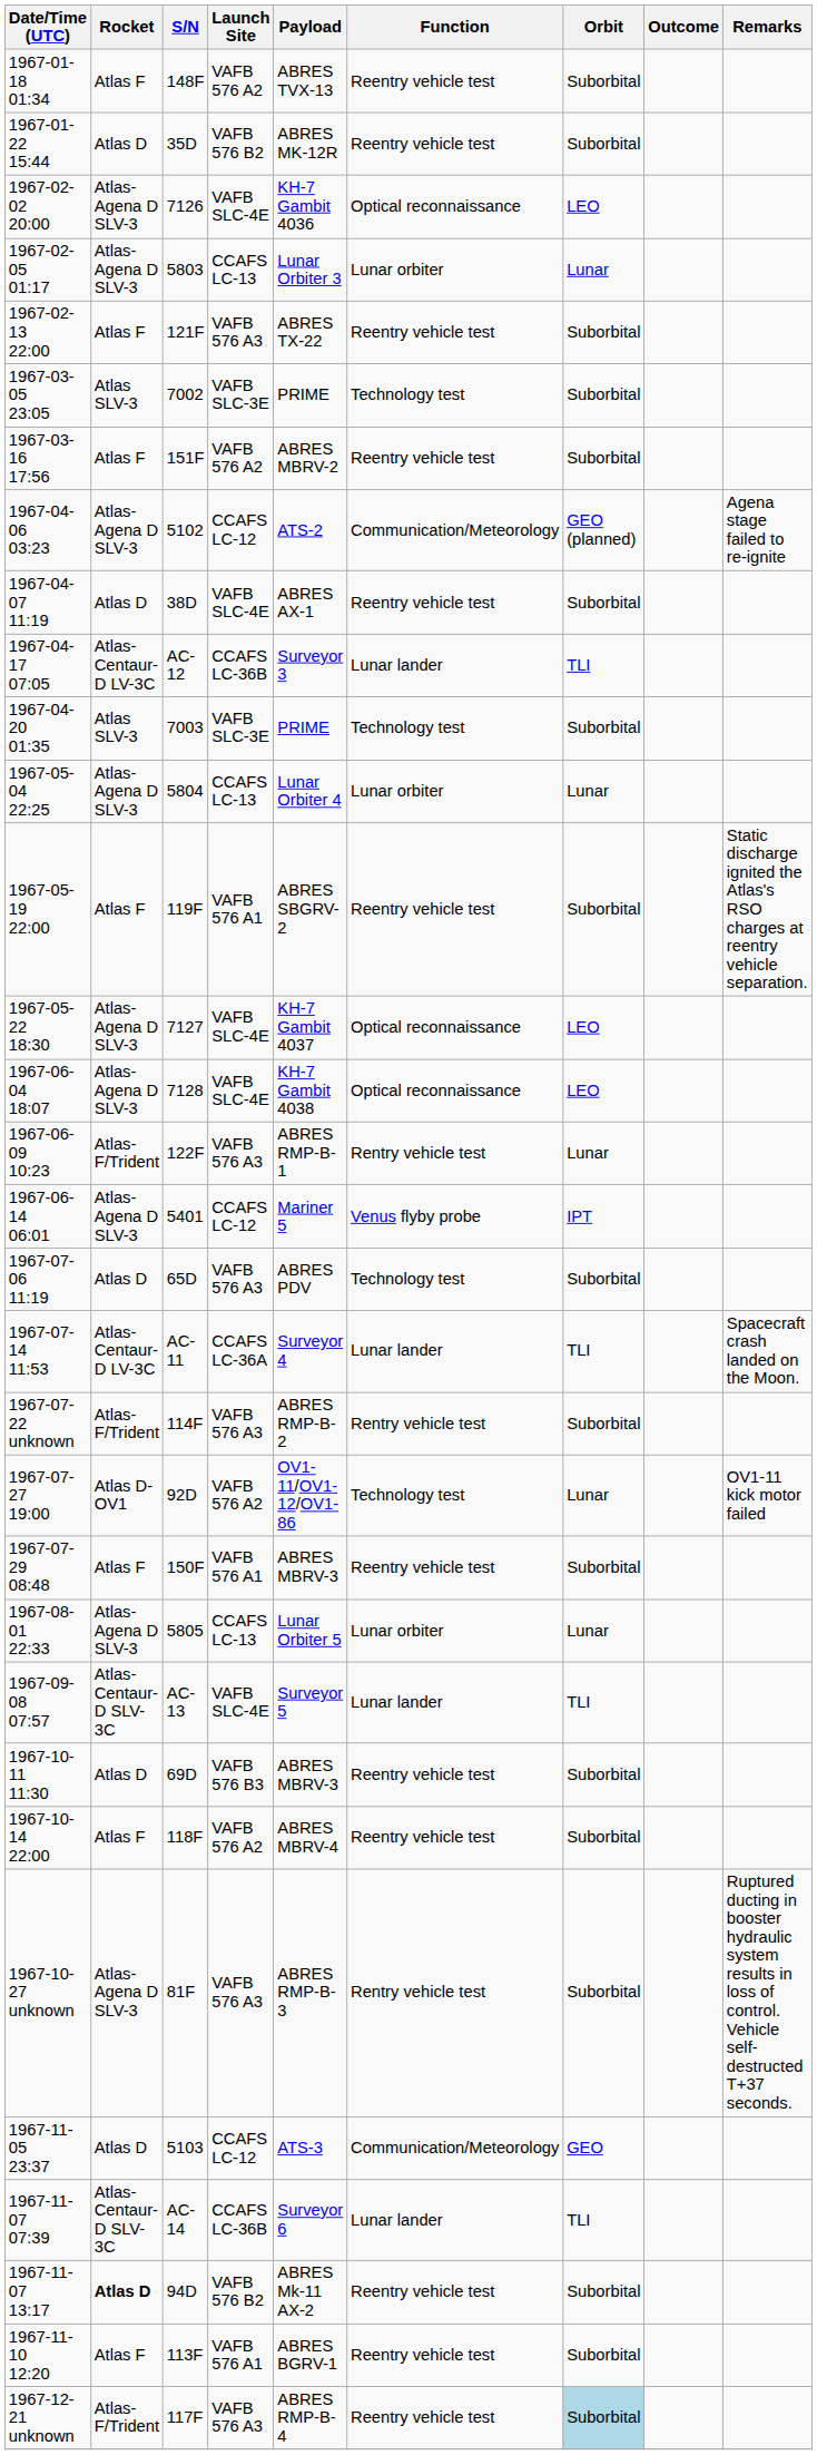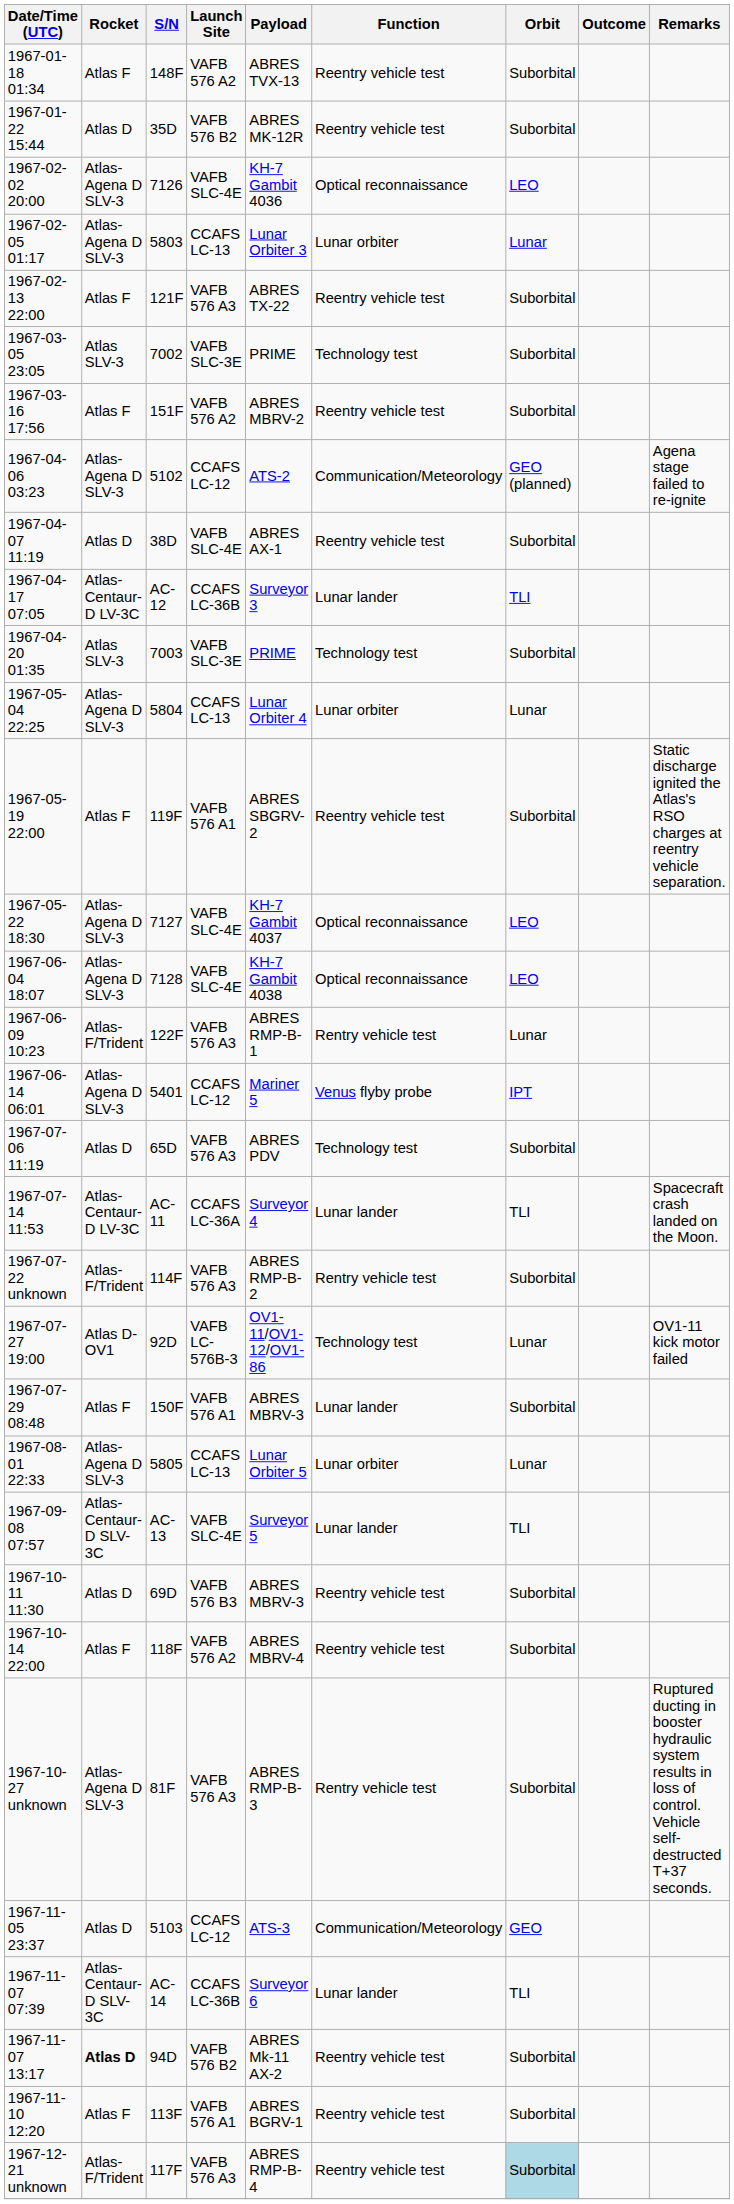 <table class="wikitable" style="margin: 1em 1em 1em 0";>
 <tr>
 <th>Date/Time<br>(<a href='#'>UTC</a>)</th>
 <th>Rocket</th>
 <th><a href='#'>S/N</a></th>
 <th>Launch Site</th>
 <th>Payload</th>
 <th>Function</th>
 <th>Orbit</th>
 <th>Outcome</th>
 <th>Remarks</th>
 </tr>
 <tr>
 <td>1967-01-18<br>01:34</td>
 <td>Atlas F</td>
 <td>148F</td>
 <td>VAFB 576 A2</td>
 <td>ABRES TVX-13</td>
 <td>Reentry vehicle test</td>
 <td>Suborbital</td>
 <td></td>
 <td></td>
 </tr>
 <tr>
 <td>1967-01-22<br>15:44</td>
 <td>Atlas D</td>
 <td>35D</td>
 <td>VAFB 576 B2</td>
 <td>ABRES MK-12R</td>
 <td>Reentry vehicle test</td>
 <td>Suborbital</td>
 <td></td>
 <td></td>
 </tr>
 <tr>
 <td>1967-02-02<br>20:00</td>
 <td>Atlas-Agena D SLV-3</td>
 <td>7126</td>
 <td>VAFB SLC-4E</td>
 <td><a href='#'>KH-7 Gambit</a> 4036</td>
 <td>Optical reconnaissance</td>
 <td><a href='#'>LEO</a></td>
 <td></td>
 <td></td>
 </tr>
 <tr>
 <td>1967-02-05<br>01:17</td>
 <td>Atlas-Agena D SLV-3</td>
 <td>5803</td>
 <td>CCAFS LC-13</td>
 <td><a href='#'>Lunar Orbiter 3</a></td>
 <td>Lunar orbiter</td>
 <td><a href='#'>Lunar</a></td>
 <td></td>
 <td></td>
 </tr>
 <tr>
 <td>1967-02-13<br>22:00</td>
 <td>Atlas F</td>
 <td>121F</td>
 <td>VAFB 576 A3</td>
 <td>ABRES TX-22</td>
 <td>Reentry vehicle test</td>
 <td>Suborbital</td>
 <td></td>
 <td></td>
 </tr>
 <tr>
 <td>1967-03-05<br>23:05</td>
 <td>Atlas SLV-3</td>
 <td>7002</td>
 <td>VAFB SLC-3E</td>
 <td>PRIME</td>
 <td>Technology test</td>
 <td>Suborbital</td>
 <td></td>
 <td></td>
 </tr>
 <tr>
 <td>1967-03-16<br>17:56</td>
 <td>Atlas F</td>
 <td>151F</td>
 <td>VAFB 576 A2</td>
 <td>ABRES MBRV-2</td>
 <td>Reentry vehicle test</td>
 <td>Suborbital</td>
 <td></td>
 <td></td>
 </tr>
 <tr>
 <td>1967-04-06<br>03:23</td>
 <td>Atlas-Agena D SLV-3</td>
 <td>5102</td>
 <td>CCAFS LC-12</td>
 <td><a href='#'>ATS-2</a></td>
 <td>Communication/Meteorology</td>
 <td><a href='#'>GEO</a> (planned)</td>
 <td></td>
 <td>Agena stage failed to re-ignite</td>
 </tr>
 <tr>
 <td>1967-04-07<br>11:19</td>
 <td>Atlas D</td>
 <td>38D</td>
 <td>VAFB SLC-4E</td>
 <td>ABRES AX-1</td>
 <td>Reentry vehicle test</td>
 <td>Suborbital</td>
 <td></td>
 <td></td>
 </tr>
 <tr>
 <td>1967-04-17<br>07:05</td>
 <td>Atlas-Centaur-D LV-3C</td>
 <td>AC-12</td>
 <td>CCAFS LC-36B</td>
 <td><a href='#'>Surveyor 3</a></td>
 <td>Lunar lander</td>
 <td><a href='#'>TLI</a></td>
 <td></td>
 <td></td>
 </tr>
 <tr>
 <td>1967-04-20<br>01:35</td>
 <td>Atlas SLV-3</td>
 <td>7003</td>
 <td>VAFB SLC-3E</td>
 <td><a href='#'>PRIME</a></td>
 <td>Technology test</td>
 <td>Suborbital</td>
 <td></td>
 <td></td>
 </tr>
 <tr>
 <td>1967-05-04<br>22:25</td>
 <td>Atlas-Agena D SLV-3</td>
 <td>5804</td>
 <td>CCAFS LC-13</td>
 <td><a href='#'>Lunar Orbiter 4</a></td>
 <td>Lunar orbiter</td>
 <td>Lunar</td>
 <td></td>
 <td></td>
 </tr>
 <tr>
 <td>1967-05-19<br>22:00</td>
 <td>Atlas F</td>
 <td>119F</td>
 <td>VAFB 576 A1</td>
 <td>ABRES SBGRV-2</td>
 <td>Reentry vehicle test</td>
 <td>Suborbital</td>
 <td></td>
 <td>Static discharge ignited the Atlas's RSO charges at reentry vehicle separation.</td>
 </tr>
 <tr>
 <td>1967-05-22<br>18:30</td>
 <td>Atlas-Agena D SLV-3</td>
 <td>7127</td>
 <td>VAFB SLC-4E</td>
 <td><a href='#'>KH-7 Gambit</a> 4037</td>
 <td>Optical reconnaissance</td>
 <td><a href='#'>LEO</a></td>
 <td></td>
 <td></td>
 </tr>
 <tr>
 <td>1967-06-04<br>18:07</td>
 <td>Atlas-Agena D SLV-3</td>
 <td>7128</td>
 <td>VAFB SLC-4E</td>
 <td><a href='#'>KH-7 Gambit</a> 4038</td>
 <td>Optical reconnaissance</td>
 <td><a href='#'>LEO</a></td>
 <td></td>
 <td></td>
 </tr>
 <tr>
 <td>1967-06-09<br>10:23</td>
 <td>Atlas-F/Trident</td>
 <td>122F</td>
 <td>VAFB 576 A3</td>
 <td>ABRES RMP-B-1</td>
 <td>Rentry vehicle test</td>
 <td>Lunar</td>
 <td></td>
 <td></td>
 </tr>
 <tr>
 <td>1967-06-14<br>06:01</td>
 <td>Atlas-Agena D SLV-3</td>
 <td>5401</td>
 <td>CCAFS LC-12</td>
 <td><a href='#'>Mariner 5</a></td>
 <td><a href='#'>Venus</a> flyby probe</td>
 <td><a href='#'>IPT</a></td>
 <td></td>
 <td></td>
 </tr>
 <tr>
 <td>1967-07-06<br>11:19</td>
 <td>Atlas D</td>
 <td>65D</td>
 <td>VAFB 576 A3</td>
 <td>ABRES PDV</td>
 <td>Technology test</td>
 <td>Suborbital</td>
 <td></td>
 <td></td>
 </tr>
 <tr>
 <td>1967-07-14<br>11:53</td>
 <td>Atlas-Centaur-D LV-3C</td>
 <td>AC-11</td>
 <td>CCAFS LC-36A</td>
 <td><a href='#'>Surveyor 4</a></td>
 <td>Lunar lander</td>
 <td>TLI</td>
 <td></td>
 <td>Spacecraft crash landed on the Moon.</td>
 </tr>
 <tr>
 <td>1967-07-22<br>unknown</td>
 <td>Atlas-F/Trident</td>
 <td>114F</td>
 <td>VAFB 576 A3</td>
 <td>ABRES RMP-B-2</td>
 <td>Rentry vehicle test</td>
 <td>Suborbital</td>
 <td></td>
 <td></td>
 </tr>
 <tr>
 <td>1967-07-27<br>19:00</td>
 <td>Atlas D-OV1</td>
 <td>92D</td>
-<td>VAFB 576 A2</td>
+<td>VAFB LC-576B-3</td>
 <td><a href='#'>OV1-11</a>/<a href='#'>OV1-12</a>/<a href='#'>OV1-86</a></td>
 <td>Technology test</td>
 <td>Lunar</td>
 <td></td>
 <td>OV1-11 kick motor failed</td>
 </tr>
 <tr>
 <td>1967-07-29<br>08:48</td>
 <td>Atlas F</td>
 <td>150F</td>
 <td>VAFB 576 A1</td>
 <td>ABRES MBRV-3</td>
-<td>Reentry vehicle test</td>
+<td>Lunar lander</td>
 <td>Suborbital</td>
 <td></td>
 <td></td>
 </tr>
 <tr>
 <td>1967-08-01<br>22:33</td>
 <td>Atlas-Agena D SLV-3</td>
 <td>5805</td>
 <td>CCAFS LC-13</td>
 <td><a href='#'>Lunar Orbiter 5</a></td>
 <td>Lunar orbiter</td>
 <td>Lunar</td>
 <td></td>
 <td></td>
 </tr>
 <tr>
 <td>1967-09-08<br>07:57</td>
 <td>Atlas-Centaur-D SLV-3C</td>
 <td>AC-13</td>
 <td>VAFB SLC-4E</td>
 <td><a href='#'>Surveyor 5</a></td>
 <td>Lunar lander</td>
 <td>TLI</td>
 <td></td>
 <td></td>
 </tr>
 <tr>
 <td>1967-10-11<br>11:30</td>
 <td>Atlas D</td>
 <td>69D</td>
 <td>VAFB 576 B3</td>
 <td>ABRES MBRV-3</td>
 <td>Reentry vehicle test</td>
 <td>Suborbital</td>
 <td></td>
 <td></td>
 </tr>
 <tr>
 <td>1967-10-14<br>22:00</td>
 <td>Atlas F</td>
 <td>118F</td>
 <td>VAFB 576 A2</td>
 <td>ABRES MBRV-4</td>
 <td>Reentry vehicle test</td>
 <td>Suborbital</td>
 <td></td>
 <td></td>
 </tr>
 <tr>
 <td>1967-10-27<br>unknown</td>
 <td>Atlas-Agena D SLV-3</td>
 <td>81F</td>
 <td>VAFB 576 A3</td>
 <td>ABRES RMP-B-3</td>
 <td>Rentry vehicle test</td>
 <td>Suborbital</td>
 <td></td>
 <td>Ruptured ducting in booster hydraulic system results in loss of control. Vehicle self-destructed T+37 seconds.</td>
 </tr>
 <tr>
 <td>1967-11-05<br>23:37</td>
 <td>Atlas D</td>
 <td>5103</td>
 <td>CCAFS LC-12</td>
 <td><a href='#'>ATS-3</a></td>
 <td>Communication/Meteorology</td>
 <td><a href='#'>GEO</a></td>
 <td></td>
 <td></td>
 </tr>
 <tr>
 <td>1967-11-07<br>07:39</td>
 <td>Atlas-Centaur-D SLV-3C</td>
 <td>AC-14</td>
 <td>CCAFS LC-36B</td>
 <td><a href='#'>Surveyor 6</a></td>
 <td>Lunar lander</td>
 <td>TLI</td>
 <td></td>
 <td></td>
 </tr>
 <tr>
 <td>1967-11-07<br>13:17</td>
 <td><strong>Atlas D</strong></td>
 <td>94D</td>
 <td>VAFB 576 B2</td>
 <td>ABRES Mk-11 AX-2</td>
 <td>Reentry vehicle test</td>
 <td>Suborbital</td>
 <td></td>
 <td></td>
 </tr>
 <tr>
 <td>1967-11-10<br>12:20</td>
 <td>Atlas F</td>
 <td>113F</td>
 <td>VAFB 576 A1</td>
 <td>ABRES BGRV-1</td>
 <td>Reentry vehicle test</td>
 <td>Suborbital</td>
 <td></td>
 <td></td>
 </tr>
 <tr>
 <td>1967-12-21<br>unknown</td>
 <td>Atlas-F/Trident</td>
 <td>117F</td>
 <td>VAFB 576 A3</td>
 <td>ABRES RMP-B-4</td>
 <td>Reentry vehicle test</td>
 <td style="background: lightblue;">Suborbital</td>
 <td></td>
 <td></td>
 </tr>
 <tr>
 </tr>
 </table>
